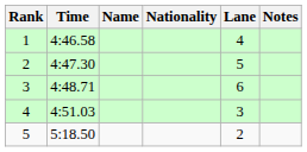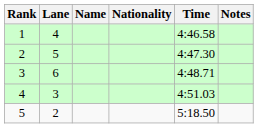 <table class="wikitable sortable" style="text-align:center">
 <tr>
 <th>Rank</th>
-<th>Time</th>
+<th>Lane</th>
 <th>Name</th>
 <th>Nationality</th>
-<th>Lane</th>
+<th>Time</th>
 <th>Notes</th>
 </tr>
 <tr bgcolor=ccffcc>
 <td>1</td>
-<td>4:46.58</td>
+<td>4</td>
 <td align=left></td>
 <td align=left></td>
-<td>4</td>
+<td>4:46.58</td>
 <td><strong></strong></td>
 </tr>
 <tr bgcolor=ccffcc>
 <td>2</td>
-<td>4:47.30</td>
+<td>5</td>
 <td align=left></td>
 <td align=left></td>
-<td>5</td>
+<td>4:47.30</td>
 <td><strong></strong></td>
 </tr>
 <tr bgcolor=ccffcc>
 <td>3</td>
-<td>4:48.71</td>
+<td>6</td>
 <td align=left></td>
 <td align=left></td>
-<td>6</td>
+<td>4:48.71</td>
 <td><strong></strong></td>
 </tr>
 <tr bgcolor=ccffcc>
 <td>4</td>
-<td>4:51.03</td>
+<td>3</td>
 <td align=left></td>
 <td align=left></td>
-<td>3</td>
+<td>4:51.03</td>
 <td><strong></strong></td>
 </tr>
 <tr>
 <td>5</td>
-<td>5:18.50</td>
+<td>2</td>
 <td align=left></td>
 <td align=left></td>
-<td>2</td>
+<td>5:18.50</td>
 <td></td>
 </tr>
 </table>
